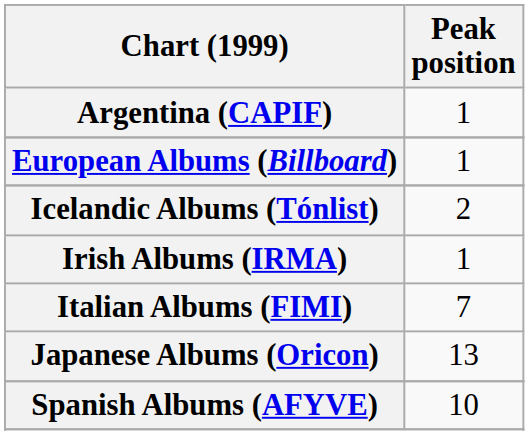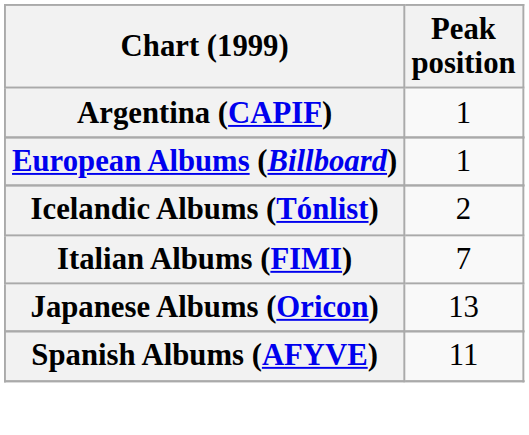 <table class="wikitable sortable plainrowheaders" style="text-align:center;">
 <tr>
 <th>Chart (1999)</th>
 <th>Peak<br>position</th>
 </tr>
 <tr>
 <th scope="row">Argentina (<a href='#'>CAPIF</a>)</th>
 <td align="center">1</td>
 </tr>
 <tr>
 </tr>
 <tr>
 </tr>
 <tr>
 </tr>
 <tr>
 </tr>
 <tr>
 </tr>
 <tr>
 </tr>
 <tr>
 <th scope="row"><a href='#'>European Albums</a> (<em><a href='#'>Billboard</a></em>)</th>
 <td align="center">1</td>
 </tr>
 <tr>
 </tr>
 <tr>
 </tr>
 <tr>
 </tr>
 <tr>
 <th scope="row">Icelandic Albums (<a href='#'>Tónlist</a>)</th>
 <td align="center">2</td>
 </tr>
 <tr>
-<th scope="row">Irish Albums (<a href='#'>IRMA</a>)</th>
-<td align="center">1</td>
-</tr>
-<tr>
 <th scope="row">Italian Albums (<a href='#'>FIMI</a>)</th>
 <td align="center">7</td>
 </tr>
 <tr>
 <th scope="row">Japanese Albums (<a href='#'>Oricon</a>)</th>
 <td align="center">13</td>
 </tr>
 <tr>
 </tr>
 <tr>
 </tr>
 <tr>
 <th scope="row">Spanish Albums (<a href='#'>AFYVE</a>)</th>
-<td align="center">10</td>
+<td align="center">11</td>
 </tr>
 <tr>
 </tr>
 <tr>
 </tr>
 <tr>
 </tr>
 <tr>
 </tr>
 </table>
